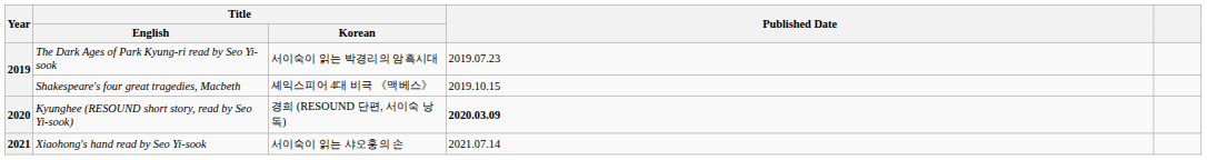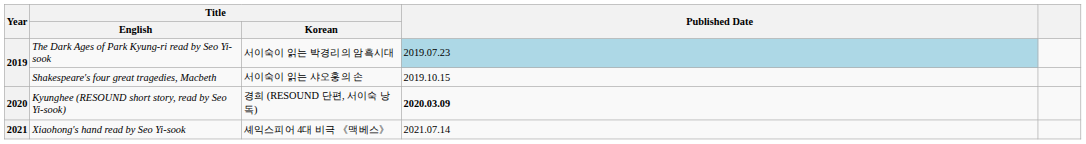 <table class="wikitable sortable plainrowheaders" style="clear:none; font-size:95%; padding:0 auto; width:100%; margin:auto">
 <tr>
 <th rowspan="2" scope="col" style="width:2em;">Year</th>
 <th colspan="2" scope="col">Title</th>
 <th rowspan="2" scope="col">Published Date</th>
 <th rowspan="2" scope="col" class="unsortable"></th>
 </tr>
 <tr>
 <th style="width:20em;">English</th>
 <th style="width:15em;">Korean</th>
 </tr>
 <tr>
 <th scope="row" rowspan="2">2019</th>
 <td><em>The Dark Ages of Park Kyung-ri read by Seo Yi-sook</em></td>
 <td>서이숙이 읽는 박경리의 암흑시대</td>
-<td>2019.07.23</td>
+<td style="background: lightblue;">2019.07.23</td>
 <td></td>
 </tr>
 <tr>
 <td><em>Shakespeare's four great tragedies, Macbeth</em><br></td>
-<td>셰익스피어 4대 비극 《맥베스》</td>
+<td>서이숙이 읽는 샤오훙의 손</td>
 <td>2019.10.15</td>
 <td></td>
 </tr>
 <tr>
 <th scope="row">2020</th>
 <td><em>Kyunghee (RESOUND short story, read by Seo Yi-sook)</em></td>
 <td>경희 (RESOUND 단편, 서이숙 낭독)</td>
 <td><strong>2020.03.09</strong></td>
 <td></td>
 </tr>
 <tr>
 <th scope="row">2021</th>
 <td><em>Xiaohong's hand read by Seo Yi-sook</em></td>
-<td>서이숙이 읽는 샤오훙의 손</td>
+<td>셰익스피어 4대 비극 《맥베스》</td>
 <td>2021.07.14</td>
 <td></td>
 </tr>
 </table>
